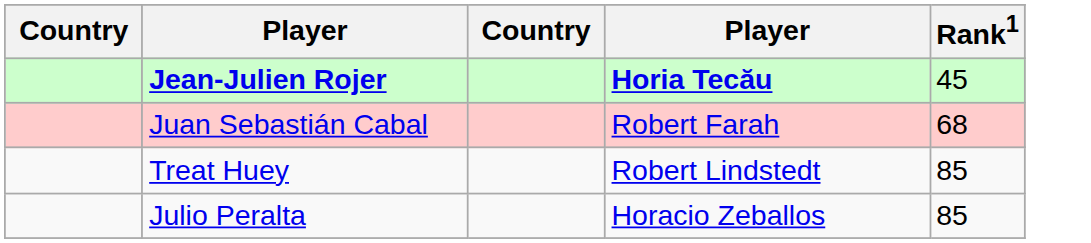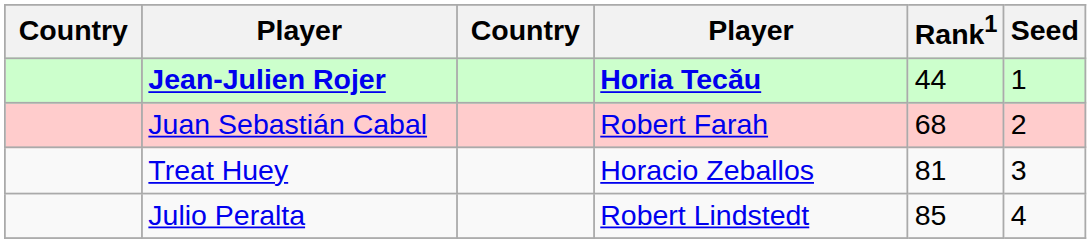 <table class="sortable wikitable">
 <tr>
 <th width="70">Country</th>
 <th width="175">Player</th>
 <th width="70">Country</th>
 <th width="175">Player</th>
 <th>Rank<sup>1</sup></th>
+<th>Seed</th>
 </tr>
 <tr style="background:#cfc;">
 <td></td>
 <td><strong><a href='#'>Jean-Julien Rojer</a></strong></td>
 <td></td>
 <td><strong><a href='#'>Horia Tecău</a></strong></td>
-<td>45</td>
+<td>44</td>
+<td>1</td>
 </tr>
 <tr style="background:#fcc;">
 <td></td>
 <td><a href='#'>Juan Sebastián Cabal</a></td>
 <td></td>
 <td><a href='#'>Robert Farah</a></td>
 <td>68</td>
+<td>2</td>
 </tr>
 <tr>
 <td></td>
 <td><a href='#'>Treat Huey</a></td>
 <td></td>
-<td><a href='#'>Robert Lindstedt</a></td>
-<td>85</td>
+<td><a href='#'>Horacio Zeballos</a></td>
+<td>81</td>
+<td>3</td>
 </tr>
 <tr>
 <td></td>
 <td><a href='#'>Julio Peralta</a></td>
 <td></td>
-<td><a href='#'>Horacio Zeballos</a></td>
+<td><a href='#'>Robert Lindstedt</a></td>
 <td>85</td>
+<td>4</td>
 </tr>
 </table>
